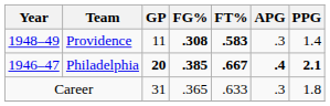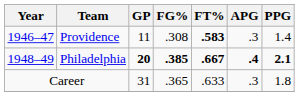 <table class="wikitable sortable" style="font-size:95%; text-align:right;">
 <tr>
 <th>Year</th>
 <th>Team</th>
 <th>GP</th>
 <th>FG%</th>
 <th>FT%</th>
 <th>APG</th>
 <th>PPG</th>
 </tr>
 <tr>
-<td style="text-align:left;"><a href='#'>1948–49</a></td>
+<td style="text-align:left;"><a href='#'>1946–47</a></td>
 <td style="text-align:left;"><a href='#'>Providence</a></td>
 <td>11</td>
-<td><strong>.308</strong></td>
+<td>.308</td>
 <td><strong>.583</strong></td>
 <td>.3</td>
 <td>1.4</td>
 </tr>
 <tr>
-<td style="text-align:left;"><a href='#'>1946–47</a></td>
+<td style="text-align:left;"><a href='#'>1948–49</a></td>
 <td style="text-align:left;"><a href='#'>Philadelphia</a></td>
 <td><strong>20</strong></td>
 <td><strong>.385</strong></td>
 <td><strong>.667</strong></td>
 <td><strong>.4</strong></td>
 <td><strong>2.1</strong></td>
 </tr>
 <tr>
 <td style="text-align:center;" colspan="2">Career</td>
 <td>31</td>
 <td>.365</td>
 <td>.633</td>
 <td>.3</td>
 <td>1.8</td>
 </tr>
 <tr>
 </tr>
 </table>
